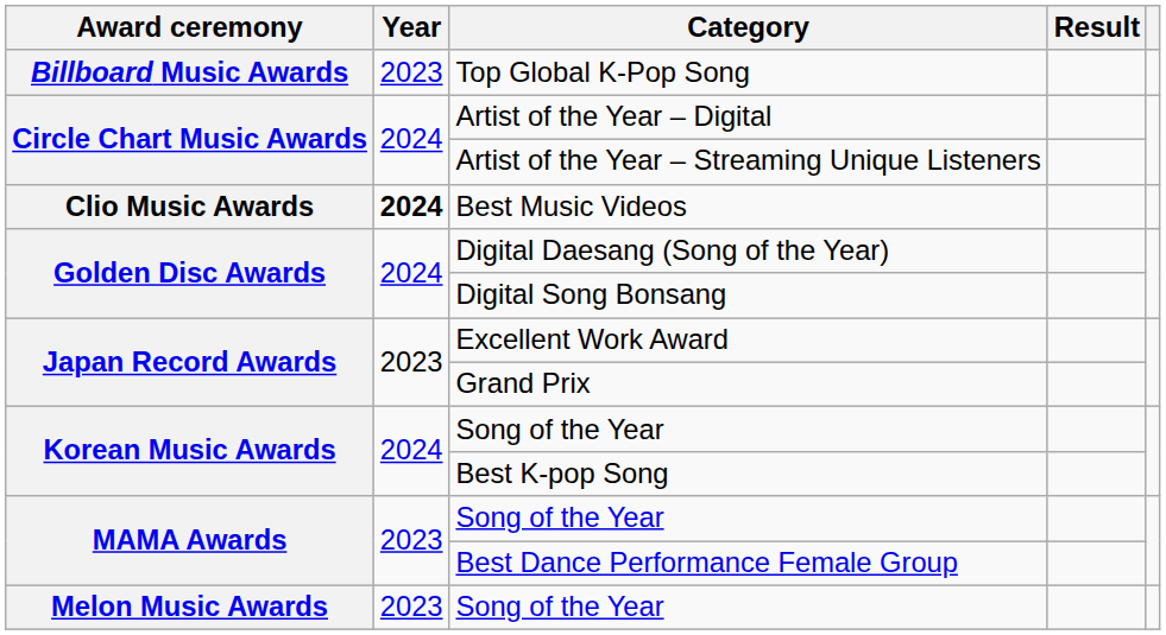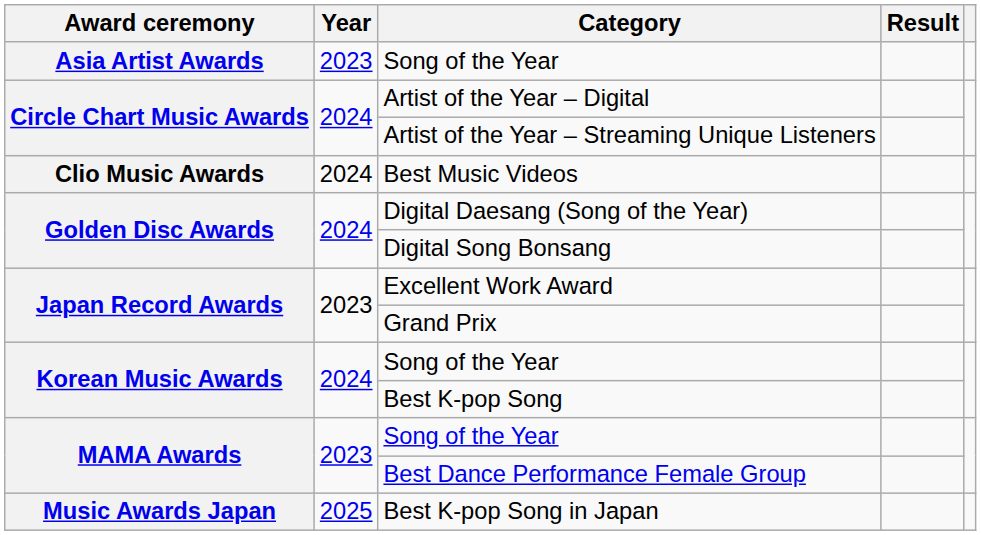 <table class="wikitable plainrowheaders sortable" style="text-align:center">
 <tr>
 <th scope="col">Award ceremony</th>
 <th scope="col">Year</th>
 <th scope="col">Category</th>
 <th scope="col">Result</th>
 <th scope="col" class="unsortable"></th>
 </tr>
 <tr>
-<th scope="row"><a href='#'><em>Billboard</em> Music Awards</a></th>
+<th scope="row"><a href='#'>Asia Artist Awards</a></th>
 <td><a href='#'>2023</a></td>
-<td style="text-align:left">Top Global K-Pop Song</td>
+<td style="text-align:left">Song of the Year</td>
 <td></td>
 <td align="center"></td>
 </tr>
 <tr>
 <th scope="row" rowspan="2"><a href='#'>Circle Chart Music Awards</a></th>
 <td rowspan="2"><a href='#'>2024</a></td>
 <td style="text-align:left">Artist of the Year – Digital</td>
 <td></td>
 <td rowspan="2"></td>
 </tr>
 <tr>
 <td style="text-align:left">Artist of the Year – Streaming Unique Listeners</td>
 <td></td>
 </tr>
 <tr>
 <th scope="row">Clio Music Awards</th>
-<td><strong>2024</strong></td>
+<td>2024</td>
 <td style="text-align:left">Best Music Videos</td>
 <td></td>
 <td></td>
 </tr>
 <tr>
 <th scope="row" rowspan="2"><a href='#'>Golden Disc Awards</a></th>
 <td rowspan="2"><a href='#'>2024</a></td>
 <td style="text-align:left">Digital Daesang (Song of the Year)</td>
 <td></td>
 <td rowspan="2"></td>
 </tr>
 <tr>
 <td style="text-align:left">Digital Song Bonsang</td>
 <td></td>
 </tr>
 <tr>
 <th rowspan="2" scope="row"><a href='#'>Japan Record Awards</a></th>
 <td rowspan="2">2023</td>
 <td style="text-align:left">Excellent Work Award</td>
 <td></td>
 <td rowspan="2"></td>
 </tr>
 <tr>
 <td style="text-align:left">Grand Prix</td>
 <td></td>
 </tr>
 <tr>
 <th scope="row" rowspan="2"><a href='#'>Korean Music Awards</a></th>
 <td rowspan="2"><a href='#'>2024</a></td>
 <td style="text-align:left">Song of the Year</td>
 <td></td>
 <td rowspan="2"></td>
 </tr>
 <tr>
 <td style="text-align:left">Best K-pop Song</td>
 <td></td>
 </tr>
 <tr>
 <th rowspan="2" scope="row"><a href='#'>MAMA Awards</a></th>
 <td rowspan="2"><a href='#'>2023</a></td>
 <td style="text-align:left"><a href='#'>Song of the Year</a></td>
 <td></td>
 <td rowspan="2" style="text-align:center"></td>
 </tr>
 <tr>
 <td style="text-align:left"><a href='#'>Best Dance Performance Female Group</a></td>
 <td></td>
 </tr>
 <tr>
-<th scope="row"><a href='#'>Melon Music Awards</a></th>
-<td><a href='#'>2023</a></td>
-<td style="text-align:left"><a href='#'>Song of the Year</a></td>
+<th scope="row"><a href='#'>Music Awards Japan</a></th>
+<td><a href='#'>2025</a></td>
+<td style="text-align:left">Best K-pop Song in Japan</td>
 <td></td>
 <td></td>
 </tr>
 </table>
